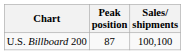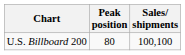 <table class="wikitable sortable">
 <tr>
 <th>Chart</th>
 <th>Peak<br>position</th>
 <th>Sales/<br>shipments</th>
 </tr>
 <tr>
 <td align="left">U.S. <em>Billboard</em> 200</td>
-<td style="text-align:center;">87</td>
+<td style="text-align:center;">80</td>
 <td style="text-align:center;">100,100</td>
 </tr>
 </table>
